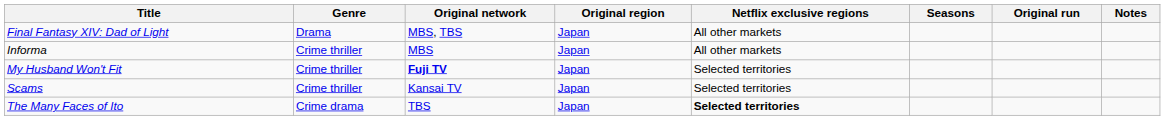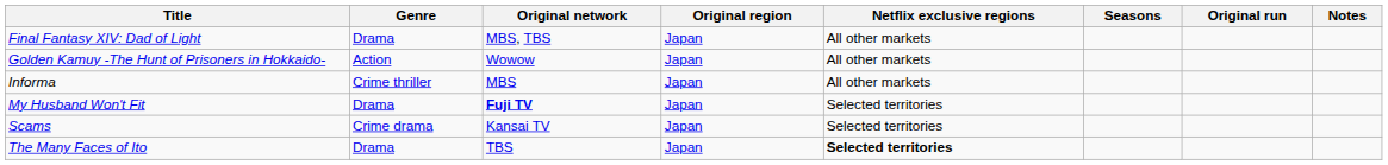 <table class="wikitable sortable" style="width:100%;">
 <tr>
 <th scope="col" style="width:25%;">Title</th>
 <th>Genre</th>
 <th>Original network</th>
 <th>Original region</th>
 <th>Netflix exclusive regions</th>
 <th>Seasons</th>
 <th>Original run</th>
 <th>Notes</th>
 </tr>
 <tr>
 <td><em><a href='#'>Final Fantasy XIV: Dad of Light</a></em></td>
 <td><a href='#'>Drama</a></td>
 <td><a href='#'>MBS</a>, <a href='#'>TBS</a></td>
 <td><a href='#'>Japan</a></td>
 <td>All other markets</td>
 <td></td>
 <td></td>
 <td></td>
 </tr>
 <tr>
+<td><em><a href='#'>Golden Kamuy -The Hunt of Prisoners in Hokkaido-</a></em></td>
+<td><a href='#'>Action</a></td>
+<td><a href='#'>Wowow</a></td>
+<td><a href='#'>Japan</a></td>
+<td>All other markets</td>
+<td></td>
+<td></td>
+<td></td>
+</tr>
+<tr>
 <td><em>Informa</em></td>
 <td><a href='#'>Crime thriller</a></td>
 <td><a href='#'>MBS</a></td>
 <td><a href='#'>Japan</a></td>
 <td>All other markets</td>
 <td></td>
 <td></td>
 <td></td>
 </tr>
 <tr>
 <td><em><a href='#'>My Husband Won't Fit</a></em></td>
-<td><a href='#'>Crime thriller</a></td>
+<td><a href='#'>Drama</a></td>
 <td><strong><a href='#'>Fuji TV</a></strong></td>
 <td><a href='#'>Japan</a></td>
 <td>Selected territories</td>
 <td></td>
 <td></td>
 <td></td>
 </tr>
 <tr>
 <td><em><a href='#'>Scams</a></em></td>
-<td><a href='#'>Crime thriller</a></td>
+<td><a href='#'>Crime drama</a></td>
 <td><a href='#'>Kansai TV</a></td>
 <td><a href='#'>Japan</a></td>
 <td>Selected territories</td>
 <td></td>
 <td></td>
 <td></td>
 </tr>
 <tr>
 <td><em><a href='#'>The Many Faces of Ito</a></em></td>
-<td><a href='#'>Crime drama</a></td>
+<td><a href='#'>Drama</a></td>
 <td><a href='#'>TBS</a></td>
 <td><a href='#'>Japan</a></td>
 <td><strong>Selected territories</strong></td>
 <td></td>
 <td></td>
 <td></td>
 </tr>
 </table>
